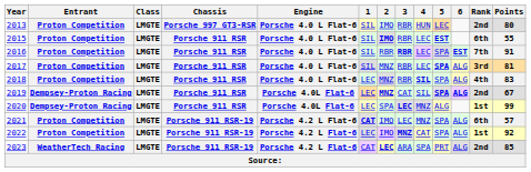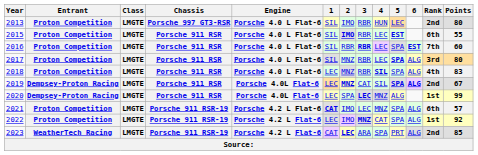 <table class="wikitable" style="text-align:center; font-size:90%">
 <tr>
 <th>Year</th>
 <th>Entrant</th>
 <th>Class</th>
 <th>Chassis</th>
 <th>Engine</th>
 <th>1</th>
 <th>2</th>
 <th>3</th>
 <th>4</th>
 <th>5</th>
 <th>6</th>
 <th>Rank</th>
 <th>Points</th>
 </tr>
 <tr>
 <td><a href='#'>2013</a></td>
 <th><a href='#'>Proton Competition</a></th>
 <th>LMGTE</th>
 <th><a href='#'>Porsche 997 GT3-RSR</a></th>
 <th><a href='#'>Porsche</a> 4.0 L Flat-6</th>
 <td style="background:#FFFFBF;"><a href='#'>SIL</a><br></td>
 <td style="background:#DFFFDF;"><a href='#'>IMO</a><br></td>
 <td style="background:#DFFFDF;"><a href='#'>RBR</a><br></td>
 <td style="background:#FFFFBF;"><a href='#'>HUN</a><br></td>
 <td style="background:#FFDF9F;"><a href='#'>LEC</a><br></td>
 <td></td>
 <th style="background:#DFDFDF;">2nd</th>
 <th style="background:#DFDFDF;">80</th>
 </tr>
 <tr>
 <td><a href='#'>2015</a></td>
 <th><a href='#'>Proton Competition</a></th>
 <th>LMGTE</th>
 <th><a href='#'>Porsche 911 RSR</a></th>
 <th><a href='#'>Porsche</a> 4.0 L Flat-6</th>
 <td style="background:#DFFFDF;"><a href='#'>SIL</a><br></td>
 <td style="background:#DFDFDF;"><strong><a href='#'>IMO</a><br></strong></td>
 <td style="background:#DFFFDF;"><a href='#'>RBR</a><br></td>
 <td style="background:#DFFFDF;"><a href='#'>LEC</a><br></td>
 <td style="background:#DFFFDF;"><strong><a href='#'>EST</a></strong><br></td>
 <td></td>
 <th>6th</th>
 <th>55</th>
 </tr>
 <tr>
 <td><a href='#'>2016</a></td>
 <th><a href='#'>Proton Competition</a></th>
 <th>LMGTE</th>
 <th><a href='#'>Porsche 911 RSR</a></th>
 <th><a href='#'>Porsche</a> 4.0 L Flat-6</th>
 <td style="background:#DFFFDF;"><a href='#'>SIL</a><br></td>
 <td style="background:#DFFFDF;"><a href='#'>RBR</a><br></td>
 <td style="background:#DFFFDF;"><strong><a href='#'>RBR</a></strong><br></td>
 <td style="background:#EFCFFF;"><a href='#'>LEC</a><br></td>
 <td style="background:#DFDFDF;"><a href='#'>SPA</a><br></td>
 <td style="background:#DFFFDF;"><strong><a href='#'>EST</a></strong><br></td>
 <th>7th</th>
-<th>91</th>
+<th>60</th>
 </tr>
 <tr>
 <td><a href='#'>2017</a></td>
 <th><a href='#'>Proton Competition</a></th>
 <th>LMGTE</th>
 <th><a href='#'>Porsche 911 RSR</a></th>
 <th><a href='#'>Porsche</a> 4.0 L Flat-6</th>
 <td style="background:#DFDFDF;"><a href='#'>SIL</a><br></td>
 <td style="background:#DFFFDF;"><a href='#'>MNZ</a><br></td>
 <td style="background:#DFFFDF;"><a href='#'>RBR</a><br></td>
 <td style="background:#DFFFDF;"><a href='#'>LEC</a><br></td>
 <td style="background:#DFFFDF;"><strong><a href='#'>SPA</a></strong><br></td>
 <td style="background:#FFFFBF;"><a href='#'>ALG</a><br></td>
 <th style="background:#FFDF9F;">3rd</th>
-<th style="background:#FFDF9F;">81</th>
+<th style="background:#FFDF9F;">80</th>
 </tr>
 <tr>
 <td><a href='#'>2018</a></td>
 <th><a href='#'>Proton Competition</a></th>
 <th>LMGTE</th>
 <th><a href='#'>Porsche 911 RSR</a></th>
 <th><a href='#'>Porsche</a> 4.0 L Flat-6</th>
 <td style="background:#DFFFDF;"><a href='#'>LEC</a><br></td>
 <td style="background:#DFDFDF;"><a href='#'>MNZ</a><br></td>
 <td style="background:#DFFFDF;"><a href='#'>RBR</a><br></td>
 <td style="background:#DFFFDF;"><strong><a href='#'>SIL</a></strong><br></td>
 <td style="background:#DFFFDF;"><a href='#'>SPA</a><br></td>
 <td style="background:#FFFFBF;"><a href='#'>ALG</a><br></td>
 <th>4th</th>
 <th>83</th>
 </tr>
 <tr>
 <td><a href='#'>2019</a></td>
 <th><a href='#'>Dempsey-Proton Racing</a></th>
 <th>LMGTE</th>
 <th><a href='#'>Porsche 911 RSR</a></th>
 <th><a href='#'>Porsche</a> 4.0L <a href='#'>Flat-6</a></th>
 <td style="background:#FFDF9F;"><a href='#'>LEC</a><br></td>
 <td style="background:#FFFFBF;"><strong><a href='#'>MNZ</a></strong><br></td>
 <td style="background:#DFFFDF;"><a href='#'>CAT</a><br></td>
 <td style="background:#DFFFDF;"><a href='#'>SIL</a><br></td>
 <td style="background:#DFDFDF;"><strong><a href='#'>SPA</a></strong><br></td>
 <td style="background:#EFCFFF;"><strong><a href='#'>ALG</a></strong><br></td>
 <th style="background:#DFDFDF;">2nd</th>
 <th style="background:#DFDFDF;">67</th>
 </tr>
 <tr>
 <td><a href='#'>2020</a></td>
 <th><a href='#'>Dempsey-Proton Racing</a></th>
 <th>LMGTE</th>
 <th><a href='#'>Porsche 911 RSR</a></th>
 <th><a href='#'>Porsche</a> 4.0L <a href='#'>Flat-6</a></th>
 <td style="background:#FFFFBF;"><a href='#'>LEC</a><br></td>
 <td style="background:#DFFFDF;"><a href='#'>SPA</a><br></td>
 <td style="background:#DFDFDF;"><strong><a href='#'>LEC</a></strong><br></td>
 <td style="background:#DFDFDF;"><a href='#'>MNZ</a><br></td>
 <td style="background:#FFFFBF;"><a href='#'>ALG</a><br></td>
 <td></td>
 <th style="background:#FFFFBF;">1st</th>
 <th style="background:#FFFFBF;">99</th>
 </tr>
 <tr>
 <td><a href='#'>2021</a></td>
 <th><a href='#'>Proton Competition</a></th>
 <th>LMGTE</th>
 <th><a href='#'>Porsche 911 RSR-19</a></th>
 <th><a href='#'>Porsche</a> 4.2 L Flat-6</th>
 <td style="background:#DFDFDF;"><strong><a href='#'>CAT</a></strong><br></td>
 <td style="background:#DFFFDF;"><a href='#'>IMO</a><br></td>
 <td style="background:#DFFFDF;"><a href='#'>LEC</a><br></td>
 <td style="background:#DFFFDF;"><a href='#'>MNZ</a><br></td>
 <td style="background:#DFFFDF;"><a href='#'>SPA</a><br></td>
 <td style="background:#DFFFDF;"><a href='#'>ALG</a><br></td>
 <th>6th</th>
 <th>57</th>
 </tr>
 <tr>
 <td><a href='#'>2022</a></td>
 <th><a href='#'>Proton Competition</a></th>
 <th>LMGTE</th>
 <th><a href='#'>Porsche 911 RSR-19</a></th>
 <th><a href='#'>Porsche</a> 4.2 L <a href='#'>Flat-6</a></th>
 <td style="background:#DFDFDF;"><a href='#'>LEC</a><br></td>
 <td style="background:#EFCFFF;"><a href='#'>IMO</a><br></td>
 <td style="background:#DFDFDF;"><strong><a href='#'>MNZ</a></strong><br></td>
 <td style="background:#FFFFBF;"><a href='#'>CAT</a><br></td>
 <td style="background:#DFFFDF;"><a href='#'>SPA</a><br></td>
 <td style="background:#DFFFDF;"><a href='#'>ALG</a><br></td>
 <th style="background:#FFFFBF;">1st</th>
 <th style="background:#FFFFBF;">92</th>
 </tr>
 <tr>
 <td><a href='#'>2023</a></td>
 <th><a href='#'>WeatherTech Racing</a></th>
 <th>LMGTE</th>
 <th><a href='#'>Porsche 911 RSR-19</a></th>
 <th><a href='#'>Porsche</a> 4.2 L <a href='#'>Flat-6</a></th>
 <td style="background:#EFCFFF;"><a href='#'>CAT</a><br></td>
 <td style="background:#FFFFBF;"><strong><a href='#'>LEC</a></strong><br></td>
 <td style="background:#DFFFDF;"><a href='#'>ARA</a><br></td>
 <td style="background:#DFFFDF;"><a href='#'>SPA</a><br></td>
 <td style="background:#FFFFBF;"><a href='#'>PRT</a><br></td>
 <td style="background:#DFDFDF;"><a href='#'>ALG</a><br></td>
 <th style="background:#DFDFDF;">2nd</th>
 <th style="background:#DFDFDF;">85</th>
 </tr>
 <tr>
 <th colspan="13">Source:</th>
 </tr>
 </table>
